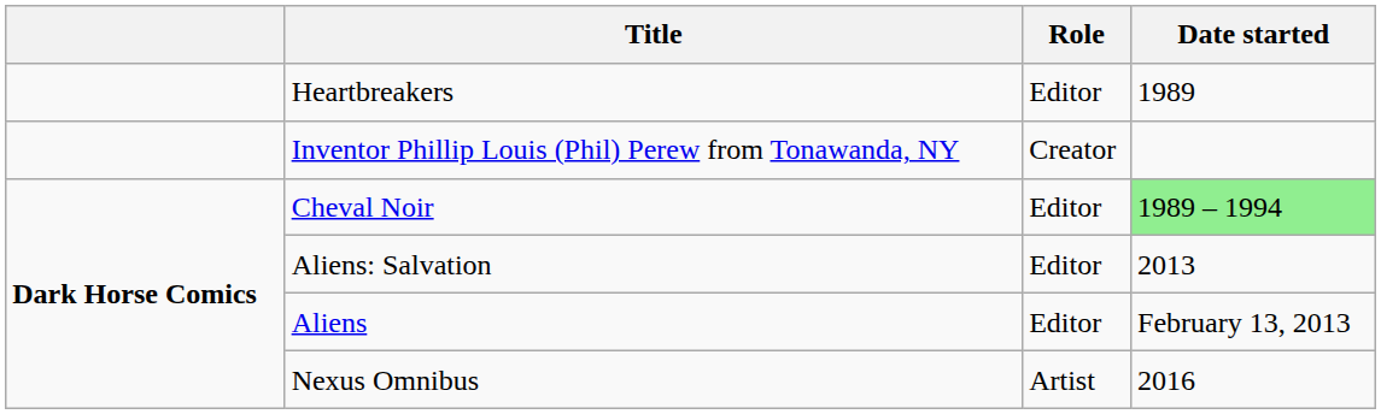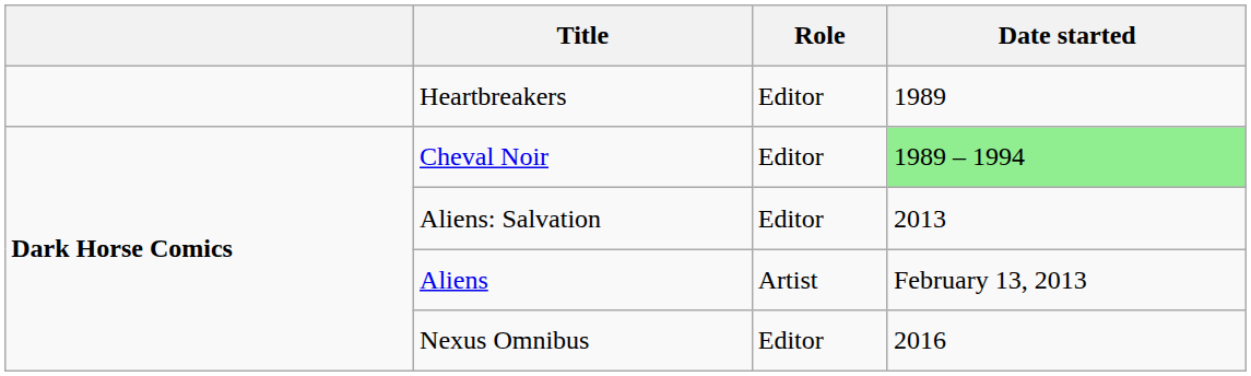 <table class="wikitable" style="width: 60%; height: 14em;">
 <tr>
 <th></th>
 <th>Title</th>
 <th>Role</th>
 <th>Date started</th>
 </tr>
 <tr>
 <td></td>
 <td>Heartbreakers</td>
 <td>Editor</td>
 <td>1989</td>
 </tr>
 <tr>
-<td></td>
-<td><a href='#'>Inventor Phillip Louis (Phil) Perew</a> from <a href='#'>Tonawanda, NY</a></td>
-<td>Creator</td>
-<td></td>
-</tr>
-<tr>
 <td rowspan="4"><strong>Dark Horse Comics</strong></td>
 <td><a href='#'>Cheval Noir</a></td>
 <td>Editor</td>
 <td style="background: lightgreen;">1989 – 1994</td>
 </tr>
 <tr>
 <td>Aliens: Salvation </td>
 <td>Editor</td>
 <td>2013</td>
 </tr>
 <tr>
 <td><a href='#'>Aliens</a> </td>
-<td>Editor</td>
+<td>Artist</td>
 <td>February 13, 2013</td>
 </tr>
 <tr>
 <td>Nexus Omnibus </td>
-<td>Artist</td>
+<td>Editor</td>
 <td>2016</td>
 </tr>
 </table>
